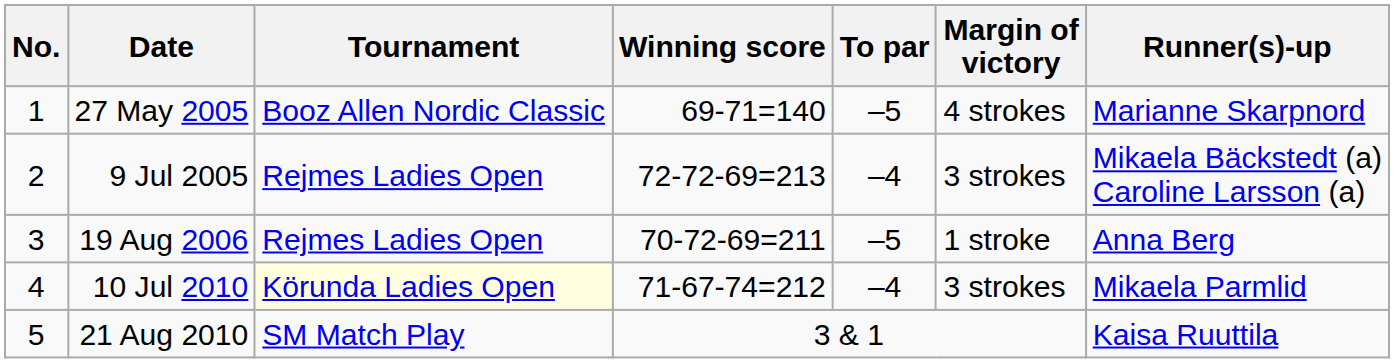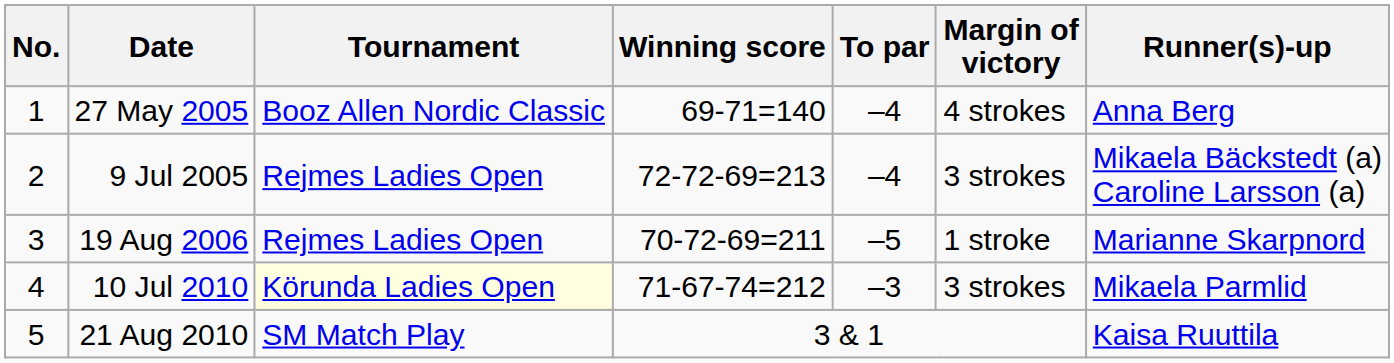 <table class="wikitable " style="font-size:95%;">
 <tr>
 <th>No.</th>
 <th>Date</th>
 <th>Tournament</th>
 <th>Winning score</th>
 <th>To par</th>
 <th>Margin of<br>victory</th>
 <th>Runner(s)-up</th>
 </tr>
 <tr>
 <td align=center>1</td>
 <td align=right>27 May <a href='#'>2005</a></td>
 <td><a href='#'>Booz Allen Nordic Classic</a></td>
 <td align=right>69-71=140</td>
-<td align=center>–5</td>
+<td align=center>–4</td>
 <td>4 strokes</td>
-<td> <a href='#'>Marianne Skarpnord</a></td>
+<td> <a href='#'>Anna Berg</a></td>
 </tr>
 <tr>
 <td align=center>2</td>
 <td align=right>9 Jul 2005</td>
 <td><a href='#'>Rejmes Ladies Open</a></td>
 <td align=right>72-72-69=213</td>
 <td align=center>–4</td>
 <td>3 strokes</td>
 <td> <a href='#'>Mikaela Bäckstedt</a> (a)<br> <a href='#'>Caroline Larsson</a> (a)</td>
 </tr>
 <tr>
 <td align=center>3</td>
 <td align=right>19 Aug <a href='#'>2006</a></td>
 <td><a href='#'>Rejmes Ladies Open</a></td>
 <td align=right>70-72-69=211</td>
 <td align=center>–5</td>
 <td>1 stroke</td>
-<td> <a href='#'>Anna Berg</a></td>
+<td> <a href='#'>Marianne Skarpnord</a></td>
 </tr>
 <tr>
 <td align=center>4</td>
 <td align=right>10 Jul <a href='#'>2010</a></td>
 <td style="background: lightyellow;"><a href='#'>Körunda Ladies Open</a></td>
 <td align=right>71-67-74=212</td>
-<td align=center>–4</td>
+<td align=center>–3</td>
 <td>3 strokes</td>
 <td> <a href='#'>Mikaela Parmlid</a></td>
 </tr>
 <tr>
 <td align=center>5</td>
 <td align=right>21 Aug 2010</td>
 <td><a href='#'>SM Match Play</a></td>
 <td colspan=3 align=center>3 & 1</td>
 <td> <a href='#'>Kaisa Ruuttila</a></td>
 </tr>
 </table>
